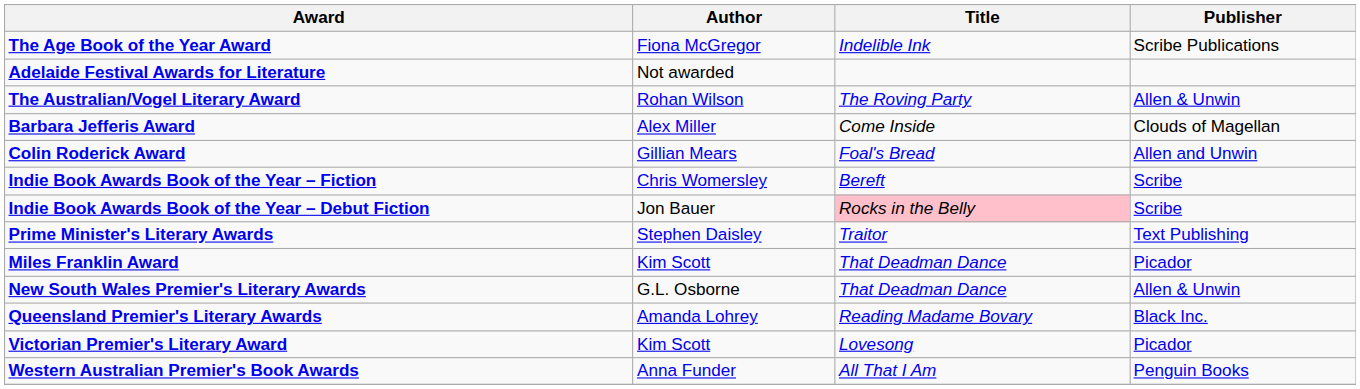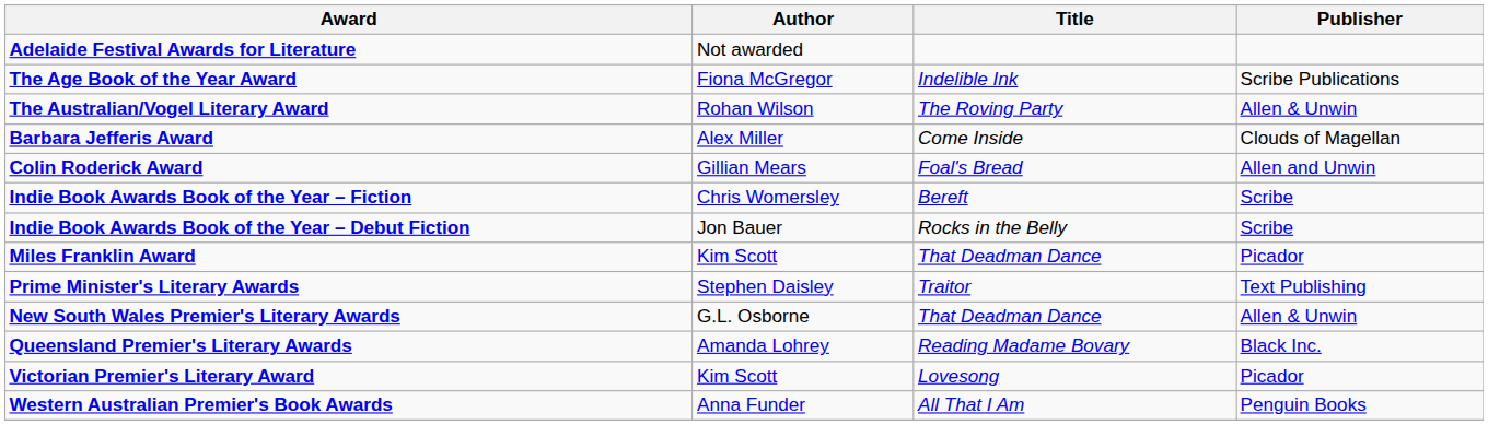 <table class="wikitable" width=100%>
 <tr>
 <th>Award</th>
 <th>Author</th>
 <th>Title</th>
 <th>Publisher</th>
 </tr>
 <tr>
+<td><strong><a href='#'>Adelaide Festival Awards for Literature</a></strong></td>
+<td>Not awarded</td>
+<td></td>
+<td></td>
+</tr>
+<tr>
 <td><strong><a href='#'>The Age Book of the Year Award</a></strong></td>
 <td><a href='#'>Fiona McGregor</a></td>
 <td><em><a href='#'>Indelible Ink</a></em></td>
 <td>Scribe Publications</td>
-</tr>
-<tr>
-<td><strong><a href='#'>Adelaide Festival Awards for Literature</a></strong></td>
-<td>Not awarded</td>
-<td></td>
-<td></td>
 </tr>
 <tr>
 <td><strong><a href='#'>The Australian/Vogel Literary Award</a></strong></td>
 <td><a href='#'>Rohan Wilson</a></td>
 <td><em><a href='#'>The Roving Party</a></em></td>
 <td><a href='#'>Allen & Unwin</a></td>
 </tr>
 <tr>
 <td><strong><a href='#'>Barbara Jefferis Award</a></strong></td>
 <td><a href='#'>Alex Miller</a></td>
 <td><em>Come Inside</em></td>
 <td>Clouds of Magellan</td>
 </tr>
 <tr>
 <td><strong><a href='#'>Colin Roderick Award</a></strong></td>
 <td><a href='#'>Gillian Mears</a></td>
 <td><em><a href='#'>Foal's Bread</a></em></td>
 <td><a href='#'>Allen and Unwin</a></td>
 </tr>
 <tr>
 <td><strong><a href='#'>Indie Book Awards Book of the Year – Fiction</a></strong></td>
 <td><a href='#'>Chris Womersley</a></td>
 <td><em><a href='#'>Bereft</a></em></td>
 <td><a href='#'>Scribe</a></td>
 </tr>
 <tr>
 <td><strong><a href='#'>Indie Book Awards Book of the Year – Debut Fiction</a></strong></td>
 <td>Jon Bauer</td>
-<td style="background: pink;"><em>Rocks in the Belly</em></td>
+<td><em>Rocks in the Belly</em></td>
 <td><a href='#'>Scribe</a></td>
+</tr>
+<tr>
+<td><strong><a href='#'>Miles Franklin Award</a></strong></td>
+<td><a href='#'>Kim Scott</a></td>
+<td><em><a href='#'>That Deadman Dance</a></em></td>
+<td><a href='#'>Picador</a></td>
 </tr>
 <tr>
 <td><strong><a href='#'>Prime Minister's Literary Awards</a></strong></td>
 <td><a href='#'>Stephen Daisley</a></td>
 <td><em><a href='#'>Traitor</a></em></td>
 <td><a href='#'>Text Publishing</a></td>
-</tr>
-<tr>
-<td><strong><a href='#'>Miles Franklin Award</a></strong></td>
-<td><a href='#'>Kim Scott</a></td>
-<td><em><a href='#'>That Deadman Dance</a></em></td>
-<td><a href='#'>Picador</a></td>
 </tr>
 <tr>
 <td><strong><a href='#'>New South Wales Premier's Literary Awards</a></strong></td>
 <td>G.L. Osborne</td>
 <td><em><a href='#'>That Deadman Dance</a></em></td>
 <td><a href='#'>Allen & Unwin</a></td>
 </tr>
 <tr>
 <td><strong><a href='#'>Queensland Premier's Literary Awards</a></strong></td>
 <td><a href='#'>Amanda Lohrey</a></td>
 <td><em><a href='#'>Reading Madame Bovary</a></em></td>
 <td><a href='#'>Black Inc.</a></td>
 </tr>
 <tr>
 <td><strong><a href='#'>Victorian Premier's Literary Award</a></strong></td>
 <td><a href='#'>Kim Scott</a></td>
 <td><em><a href='#'>Lovesong</a></em></td>
 <td><a href='#'>Picador</a></td>
 </tr>
 <tr>
 <td><strong><a href='#'>Western Australian Premier's Book Awards</a></strong></td>
 <td><a href='#'>Anna Funder</a></td>
 <td><em><a href='#'>All That I Am</a></em></td>
 <td><a href='#'>Penguin Books</a></td>
 </tr>
 <tr>
 </tr>
 </table>
